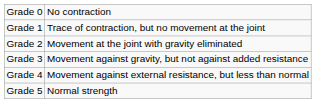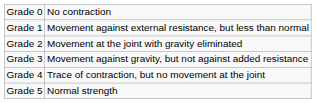 <table class="wikitable floatleft">
 <tr>
 <td>Grade 0</td>
 <td>No contraction</td>
 </tr>
 <tr>
 <td>Grade 1</td>
-<td>Trace of contraction, but no movement at the joint</td>
+<td>Movement against external resistance, but less than normal</td>
 </tr>
 <tr>
 <td>Grade 2</td>
 <td>Movement at the joint with gravity eliminated</td>
 </tr>
 <tr>
 <td>Grade 3</td>
 <td>Movement against gravity, but not against added resistance</td>
 </tr>
 <tr>
 <td>Grade 4</td>
-<td>Movement against external resistance, but less than normal</td>
+<td>Trace of contraction, but no movement at the joint</td>
 </tr>
 <tr>
 <td>Grade 5</td>
 <td>Normal strength</td>
 </tr>
 </table>
